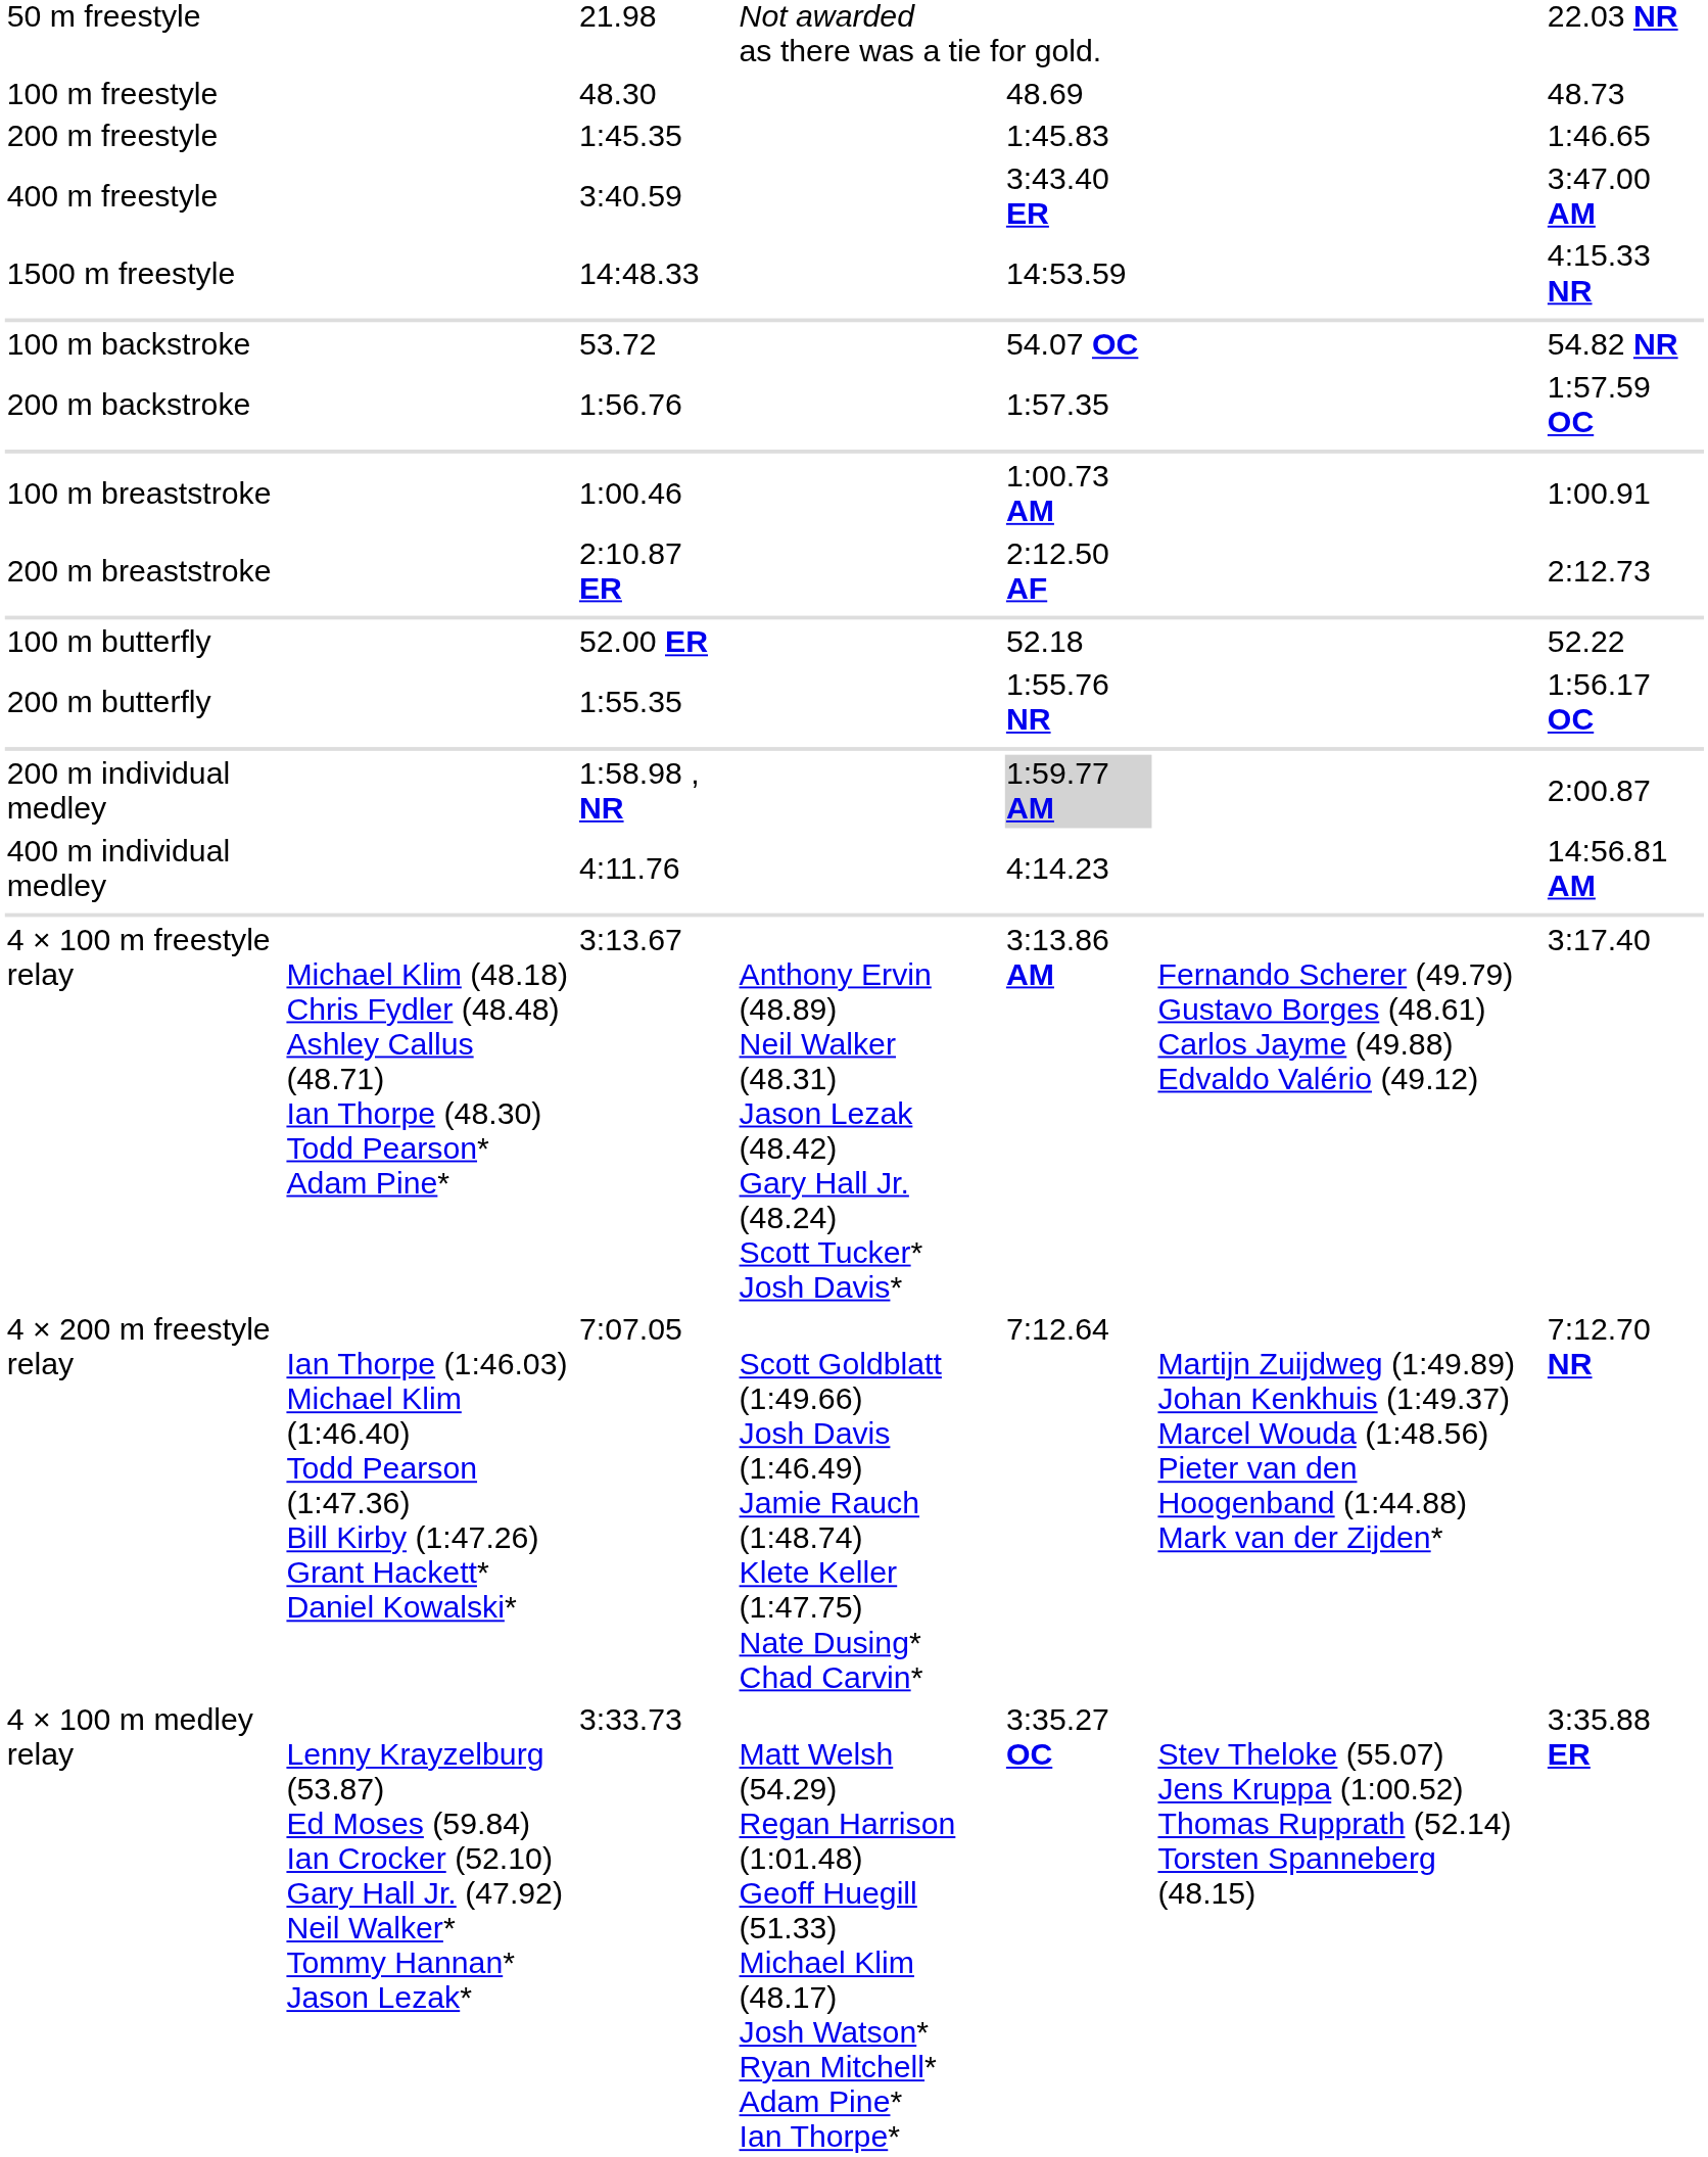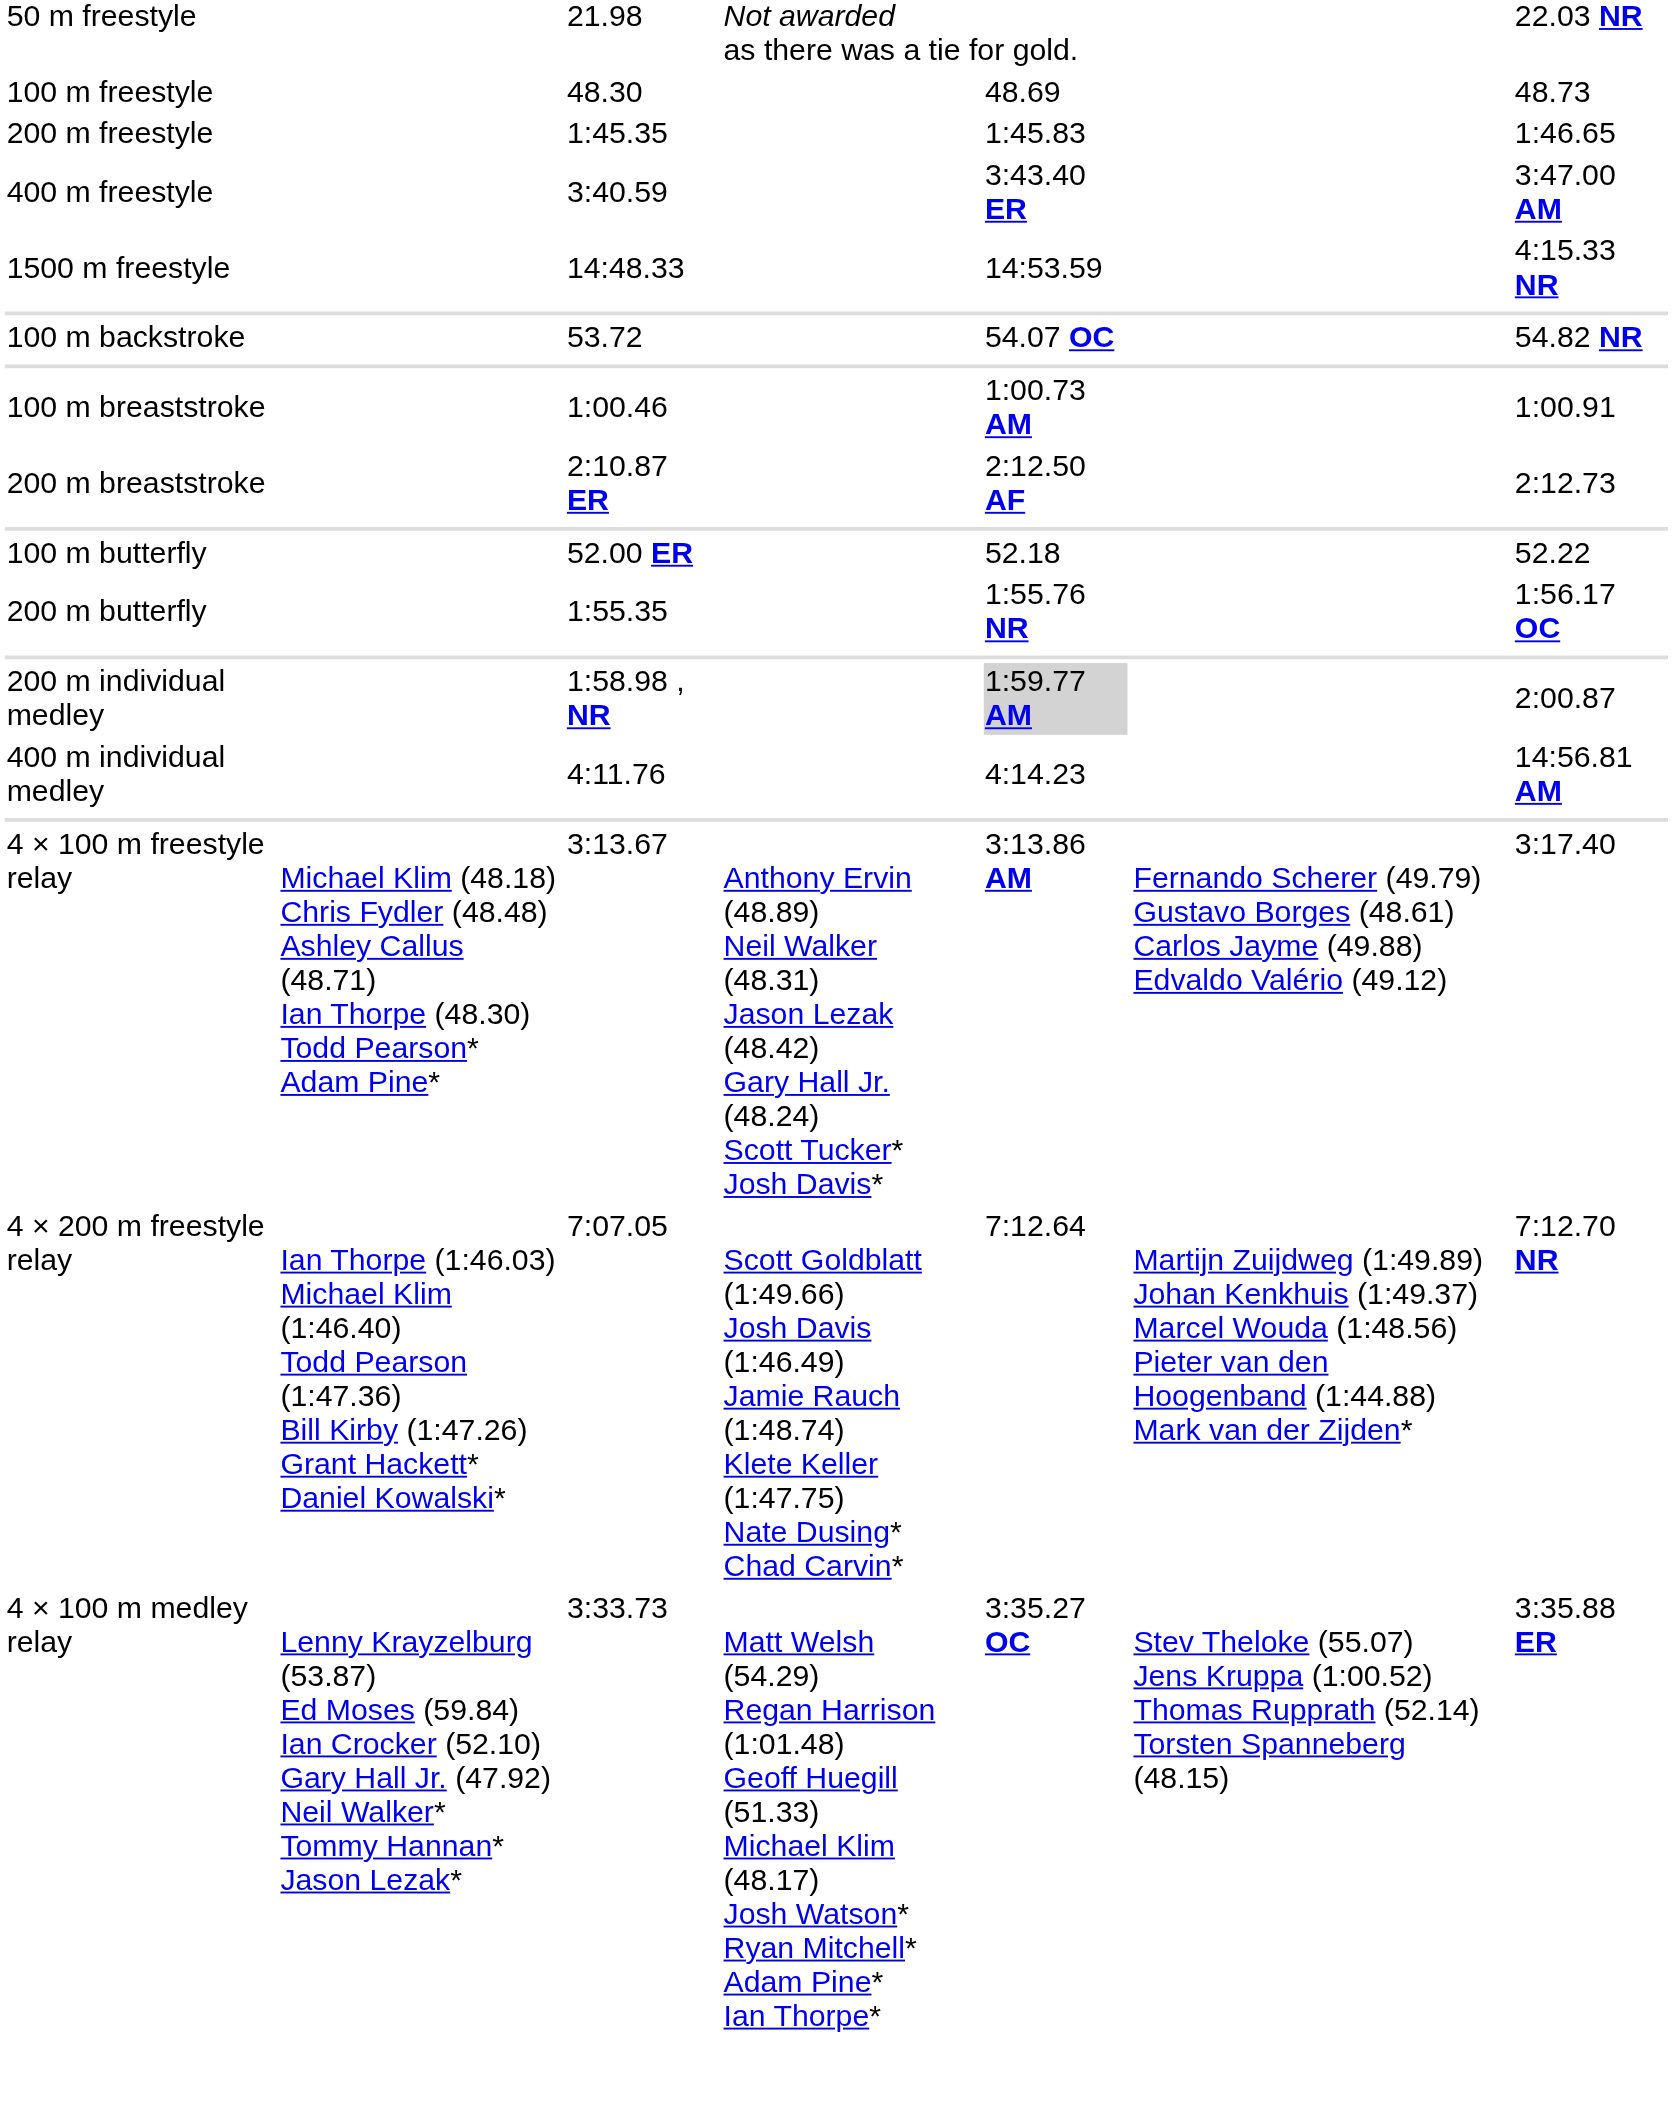 <table>
 <tr valign="top">
 <td>50 m freestyle<br></td>
 <td><br></td>
 <td>21.98</td>
 <td colspan=2><em>Not awarded</em><br><span>as there was a tie for gold.</span></td>
 <td></td>
 <td>22.03 <strong><a href='#'>NR</a></strong></td>
 </tr>
 <tr>
 <td>100 m freestyle<br></td>
 <td></td>
 <td>48.30</td>
 <td></td>
 <td>48.69</td>
 <td></td>
 <td>48.73</td>
 </tr>
 <tr>
 <td>200 m freestyle<br></td>
 <td></td>
 <td>1:45.35 </td>
 <td></td>
 <td>1:45.83</td>
 <td></td>
 <td>1:46.65</td>
 </tr>
 <tr>
 <td>400 m freestyle<br></td>
 <td></td>
 <td>3:40.59 </td>
 <td></td>
 <td>3:43.40 <strong><a href='#'>ER</a></strong></td>
 <td></td>
 <td>3:47.00 <strong><a href='#'>AM</a></strong></td>
 </tr>
 <tr>
 <td>1500 m freestyle<br></td>
 <td></td>
 <td>14:48.33</td>
 <td></td>
 <td>14:53.59</td>
 <td></td>
 <td>4:15.33 <strong><a href='#'>NR</a></strong></td>
 </tr>
 <tr>
 </tr>
 <tr bgcolor=#ddd>
 <td colspan=7></td>
 </tr>
 <tr>
 <td>100 m backstroke<br></td>
 <td></td>
 <td>53.72 </td>
 <td></td>
 <td>54.07 <strong><a href='#'>OC</a></strong></td>
 <td></td>
 <td>54.82 <strong><a href='#'>NR</a></strong></td>
-</tr>
-<tr>
-<td>200 m backstroke<br></td>
-<td></td>
-<td>1:56.76 </td>
-<td></td>
-<td>1:57.35</td>
-<td></td>
-<td>1:57.59 <strong><a href='#'>OC</a></strong></td>
 </tr>
 <tr>
 </tr>
 <tr bgcolor=#ddd>
 <td colspan=7></td>
 </tr>
 <tr>
 <td>100 m breaststroke<br></td>
 <td></td>
 <td>1:00.46 </td>
 <td></td>
 <td>1:00.73 <strong><a href='#'>AM</a></strong></td>
 <td></td>
 <td>1:00.91</td>
 </tr>
 <tr>
 <td>200 m breaststroke<br></td>
 <td></td>
 <td>2:10.87 <strong><a href='#'>ER</a></strong></td>
 <td></td>
 <td>2:12.50 <strong><a href='#'>AF</a></strong></td>
 <td></td>
 <td>2:12.73</td>
 </tr>
 <tr>
 </tr>
 <tr bgcolor=#ddd>
 <td colspan=7></td>
 </tr>
 <tr>
 <td>100 m butterfly<br></td>
 <td></td>
 <td>52.00 <strong><a href='#'>ER</a></strong></td>
 <td></td>
 <td>52.18</td>
 <td></td>
 <td>52.22</td>
 </tr>
 <tr>
 <td>200 m butterfly<br></td>
 <td></td>
 <td>1:55.35 </td>
 <td></td>
 <td>1:55.76 <strong><a href='#'>NR</a></strong></td>
 <td></td>
 <td>1:56.17 <strong><a href='#'>OC</a></strong></td>
 </tr>
 <tr>
 </tr>
 <tr bgcolor=#ddd>
 <td colspan=7></td>
 </tr>
 <tr>
 <td>200 m individual medley<br></td>
 <td></td>
 <td>1:58.98 , <strong><a href='#'>NR</a></strong></td>
 <td></td>
 <td style="background: lightgrey;">1:59.77 <strong><a href='#'>AM</a></strong></td>
 <td></td>
 <td>2:00.87</td>
 </tr>
 <tr>
 <td>400 m individual medley<br></td>
 <td></td>
 <td>4:11.76 </td>
 <td></td>
 <td>4:14.23</td>
 <td></td>
 <td>14:56.81 <strong><a href='#'>AM</a></strong></td>
 </tr>
 <tr>
 </tr>
 <tr bgcolor=#ddd>
 <td colspan=7></td>
 </tr>
 <tr valign="top">
 <td>4 × 100 m freestyle relay<br></td>
 <td valign=top><br> <a href='#'>Michael Klim</a> (48.18)  <br> <a href='#'>Chris Fydler</a> (48.48)<br> <a href='#'>Ashley Callus</a> (48.71)<br> <a href='#'>Ian Thorpe</a> (48.30)<br><a href='#'>Todd Pearson</a>*<br><a href='#'>Adam Pine</a>*</td>
 <td>3:13.67 </td>
 <td valign=top><br> <a href='#'>Anthony Ervin</a> (48.89)<br> <a href='#'>Neil Walker</a> (48.31)<br> <a href='#'>Jason Lezak</a> (48.42)<br> <a href='#'>Gary Hall Jr.</a> (48.24)<br><a href='#'>Scott Tucker</a>*<br><a href='#'>Josh Davis</a>*</td>
 <td>3:13.86 <strong><a href='#'>AM</a></strong></td>
 <td valign=top><br> <a href='#'>Fernando Scherer</a> (49.79)<br> <a href='#'>Gustavo Borges</a> (48.61)<br> <a href='#'>Carlos Jayme</a> (49.88)<br> <a href='#'>Edvaldo Valério</a> (49.12)</td>
 <td>3:17.40</td>
 </tr>
 <tr valign="top">
 <td>4 × 200 m freestyle relay<br></td>
 <td valign=top><br> <a href='#'>Ian Thorpe</a> (1:46.03)<br> <a href='#'>Michael Klim</a> (1:46.40)<br> <a href='#'>Todd Pearson</a> (1:47.36)<br> <a href='#'>Bill Kirby</a> (1:47.26)<br> <a href='#'>Grant Hackett</a>*<br><a href='#'>Daniel Kowalski</a>*</td>
 <td>7:07.05 </td>
 <td valign=top><br> <a href='#'>Scott Goldblatt</a> (1:49.66)<br> <a href='#'>Josh Davis</a> (1:46.49)<br> <a href='#'>Jamie Rauch</a> (1:48.74)<br> <a href='#'>Klete Keller</a> (1:47.75)<br><a href='#'>Nate Dusing</a>*<br><a href='#'>Chad Carvin</a>*</td>
 <td>7:12.64</td>
 <td valign=top><br> <a href='#'>Martijn Zuijdweg</a> (1:49.89)<br> <a href='#'>Johan Kenkhuis</a> (1:49.37)<br> <a href='#'>Marcel Wouda</a> (1:48.56)<br> <a href='#'>Pieter van den Hoogenband</a> (1:44.88)<br><a href='#'>Mark van der Zijden</a>*</td>
 <td>7:12.70 <strong><a href='#'>NR</a></strong></td>
 </tr>
 <tr valign="top">
 <td>4 × 100 m medley relay<br></td>
 <td valign=top><br> <a href='#'>Lenny Krayzelburg</a> (53.87)<br> <a href='#'>Ed Moses</a> (59.84)<br> <a href='#'>Ian Crocker</a> (52.10)<br> <a href='#'>Gary Hall Jr.</a> (47.92)<br><a href='#'>Neil Walker</a>*<br><a href='#'>Tommy Hannan</a>*<br><a href='#'>Jason Lezak</a>*</td>
 <td>3:33.73 </td>
 <td valign=top><br> <a href='#'>Matt Welsh</a> (54.29)<br> <a href='#'>Regan Harrison</a> (1:01.48)<br> <a href='#'>Geoff Huegill</a> (51.33)<br> <a href='#'>Michael Klim</a> (48.17)<br><a href='#'>Josh Watson</a>*<br><a href='#'>Ryan Mitchell</a>*<br><a href='#'>Adam Pine</a>*<br><a href='#'>Ian Thorpe</a>*</td>
 <td>3:35.27 <strong><a href='#'>OC</a></strong></td>
 <td valign=top><br> <a href='#'>Stev Theloke</a> (55.07)<br> <a href='#'>Jens Kruppa</a> (1:00.52)<br> <a href='#'>Thomas Rupprath</a> (52.14)<br> <a href='#'>Torsten Spanneberg</a> (48.15)</td>
 <td>3:35.88 <strong><a href='#'>ER</a></strong></td>
 </tr>
 </table>
